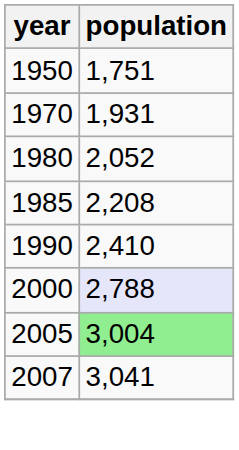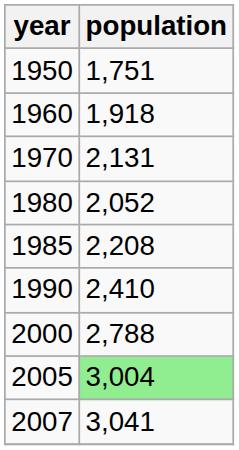 <table class="wikitable">
 <tr>
 <th>year</th>
 <th>population</th>
 </tr>
 <tr>
 <td>1950</td>
 <td>1,751</td>
 </tr>
 <tr>
+<td>1960</td>
+<td>1,918</td>
+</tr>
+<tr>
 <td>1970</td>
-<td>1,931</td>
+<td>2,131</td>
 </tr>
 <tr>
 <td>1980</td>
 <td>2,052</td>
 </tr>
 <tr>
 <td>1985</td>
 <td>2,208</td>
 </tr>
 <tr>
 <td>1990</td>
 <td>2,410</td>
 </tr>
 <tr>
 <td>2000</td>
-<td style="background: lavender;">2,788</td>
+<td>2,788</td>
 </tr>
 <tr>
 <td>2005</td>
 <td style="background: lightgreen;">3,004</td>
 </tr>
 <tr>
 <td>2007</td>
 <td>3,041</td>
 </tr>
 <tr>
 </tr>
 </table>
